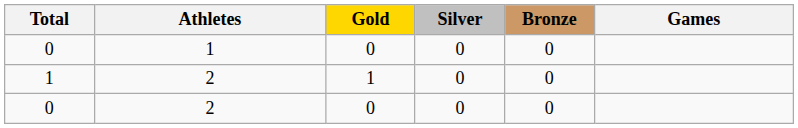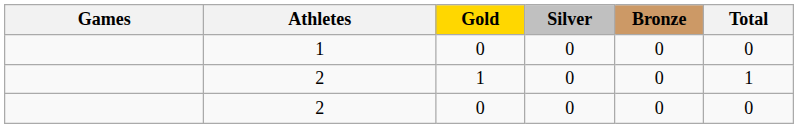 <table class="wikitable" style="text-align:center; font-size:90%;" width=50%>
 <tr>
-<th style="width:4.5em; font-weight:bold;">Total</th>
+<th>Games</th>
 <th>Athletes</th>
 <td style="background:gold; width:4.5em; font-weight:bold;">Gold</td>
 <td style="background:silver; width:4.5em; font-weight:bold;">Silver</td>
 <td style="background:#cc9966; width:4.5em; font-weight:bold;">Bronze</td>
-<th>Games</th>
+<th style="width:4.5em; font-weight:bold;">Total</th>
 </tr>
 <tr>
-<td>0</td>
+<td align=left></td>
 <td>1</td>
 <td>0</td>
 <td>0</td>
 <td>0</td>
-<td align=left></td>
+<td>0</td>
 </tr>
 <tr>
-<td>1</td>
+<td align=left></td>
 <td>2</td>
 <td>1</td>
 <td>0</td>
 <td>0</td>
-<td align=left></td>
+<td>1</td>
 </tr>
 <tr>
-<td>0</td>
+<td align=left></td>
 <td>2</td>
 <td>0</td>
 <td>0</td>
 <td>0</td>
-<td align=left></td>
+<td>0</td>
 </tr>
 </table>
